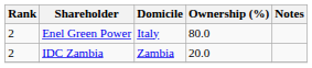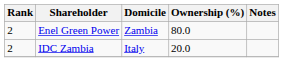 <table class="wikitable sortable" style="margin: 0.5em auto">
 <tr>
 <th>Rank</th>
 <th>Shareholder</th>
 <th>Domicile</th>
 <th>Ownership (%)</th>
 <th>Notes</th>
 </tr>
 <tr>
 <td>2</td>
 <td><a href='#'>Enel Green Power</a></td>
-<td><a href='#'>Italy</a></td>
+<td><a href='#'>Zambia</a></td>
 <td>80.0</td>
 <td></td>
 </tr>
 <tr>
 <td>2</td>
 <td><a href='#'>IDC Zambia</a></td>
-<td><a href='#'>Zambia</a></td>
+<td><a href='#'>Italy</a></td>
 <td>20.0</td>
 <td></td>
 </tr>
 <tr>
 </tr>
 </table>
